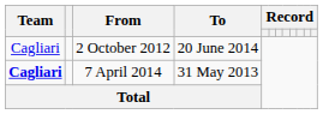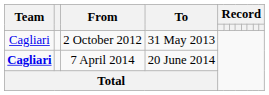 <table class="wikitable" style="text-align: center">
 <tr>
 <th rowspan=2>Team</th>
 <th rowspan=2></th>
 <th rowspan=2>From</th>
 <th rowspan=2>To</th>
 <th colspan=8>Record</th>
 </tr>
 <tr>
 <th></th>
 <th></th>
 <th></th>
 <th></th>
 <th></th>
 <th></th>
 <th></th>
 <th></th>
 </tr>
 <tr>
 <td><a href='#'>Cagliari</a></td>
 <td></td>
 <td>2 October 2012</td>
-<td>20 June 2014<br></td>
+<td>31 May 2013<br></td>
 </tr>
 <tr>
 <td><strong><a href='#'>Cagliari</a></strong></td>
 <td></td>
 <td>7 April 2014</td>
-<td>31 May 2013<br></td>
+<td>20 June 2014<br></td>
 </tr>
 <tr>
 <th colspan=4 style="text-align:center; vertical-align:middle;">Total<br></th>
 </tr>
 </table>
